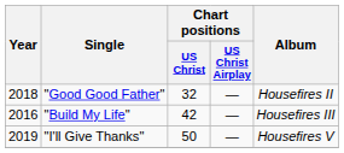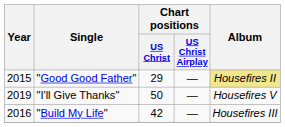 <table class="wikitable" style="text-align:center;">
 <tr>
 <th rowspan="2">Year</th>
 <th rowspan="2">Single</th>
 <th colspan="2">Chart positions</th>
 <th rowspan="2">Album</th>
 </tr>
 <tr style="font-size:smaller;">
 <th width="45"><a href='#'>US<br>Christ</a><br></th>
 <th width="45"><a href='#'>US<br>Christ<br>Airplay</a><br></th>
 </tr>
 <tr>
-<td rowspan="1">2018</td>
+<td rowspan="1">2015</td>
 <td align="left">"<a href='#'>Good Good Father</a>"</td>
-<td>32</td>
+<td>29</td>
 <td>—</td>
-<td><em>Housefires II</em></td>
+<td style="background: khaki;"><em>Housefires II</em></td>
+</tr>
+<tr>
+<td>2019</td>
+<td align="left">"I'll Give Thanks"<br></td>
+<td>50</td>
+<td>—</td>
+<td rowspan="1"><em>Housefires V</em></td>
 </tr>
 <tr>
 <td>2016</td>
 <td align="left">"<a href='#'>Build My Life</a>"</td>
 <td>42</td>
 <td>—</td>
 <td><em>Housefires III</em></td>
 </tr>
 <tr>
-<td>2019</td>
-<td align="left">"I'll Give Thanks"<br></td>
-<td>50</td>
-<td>—</td>
-<td rowspan="1"><em>Housefires V</em></td>
-</tr>
-<tr>
 </tr>
 </table>
